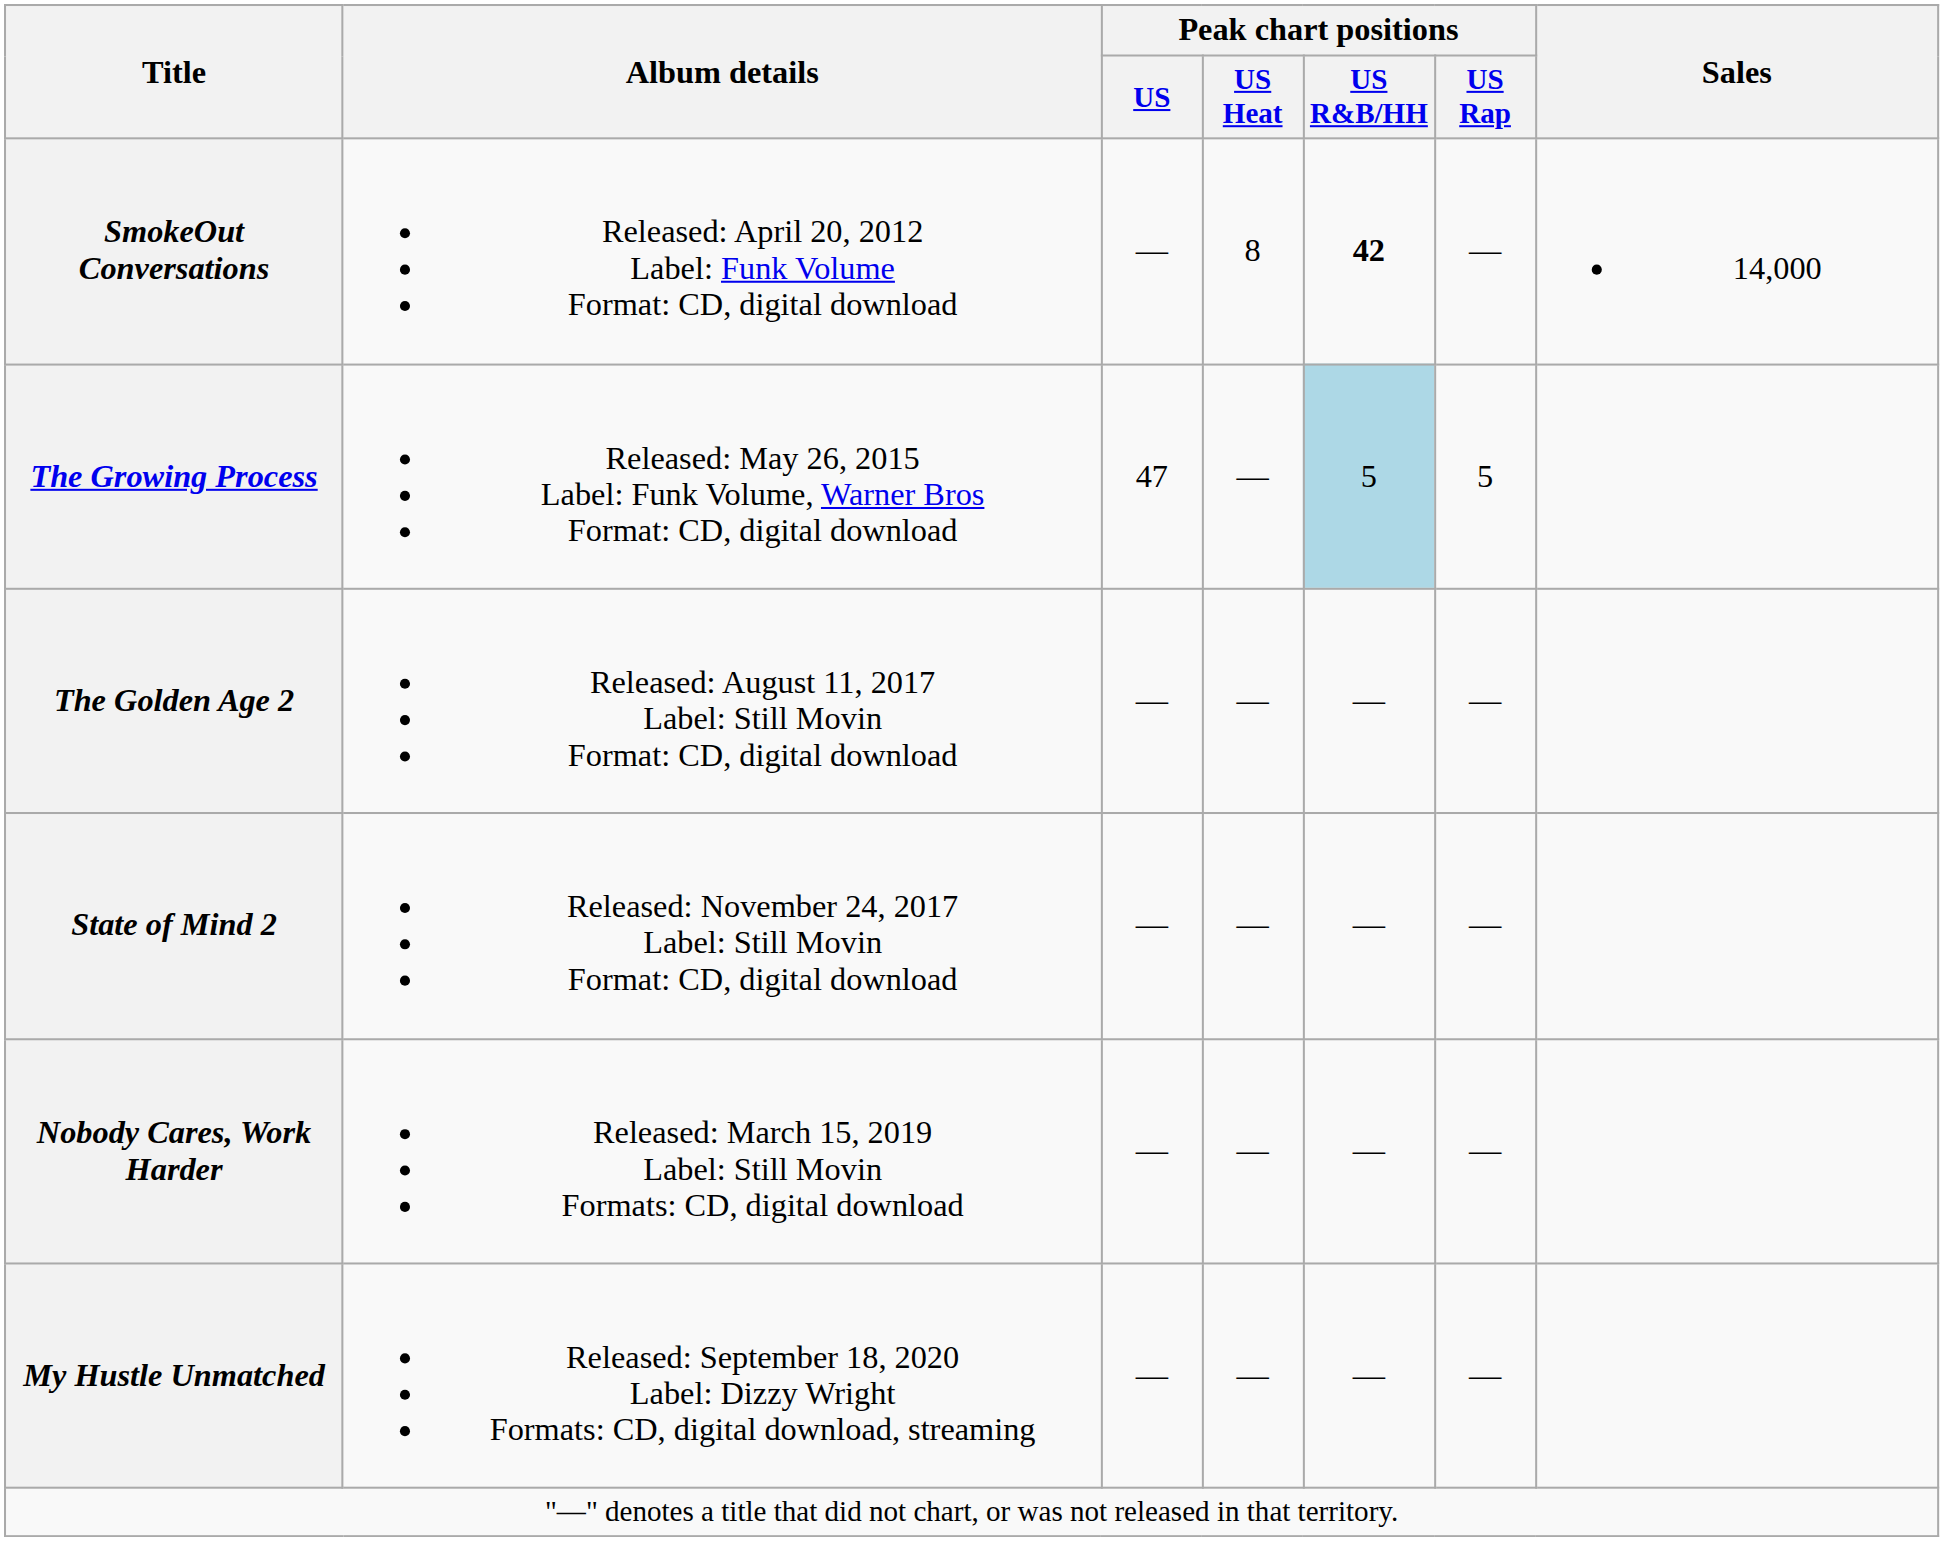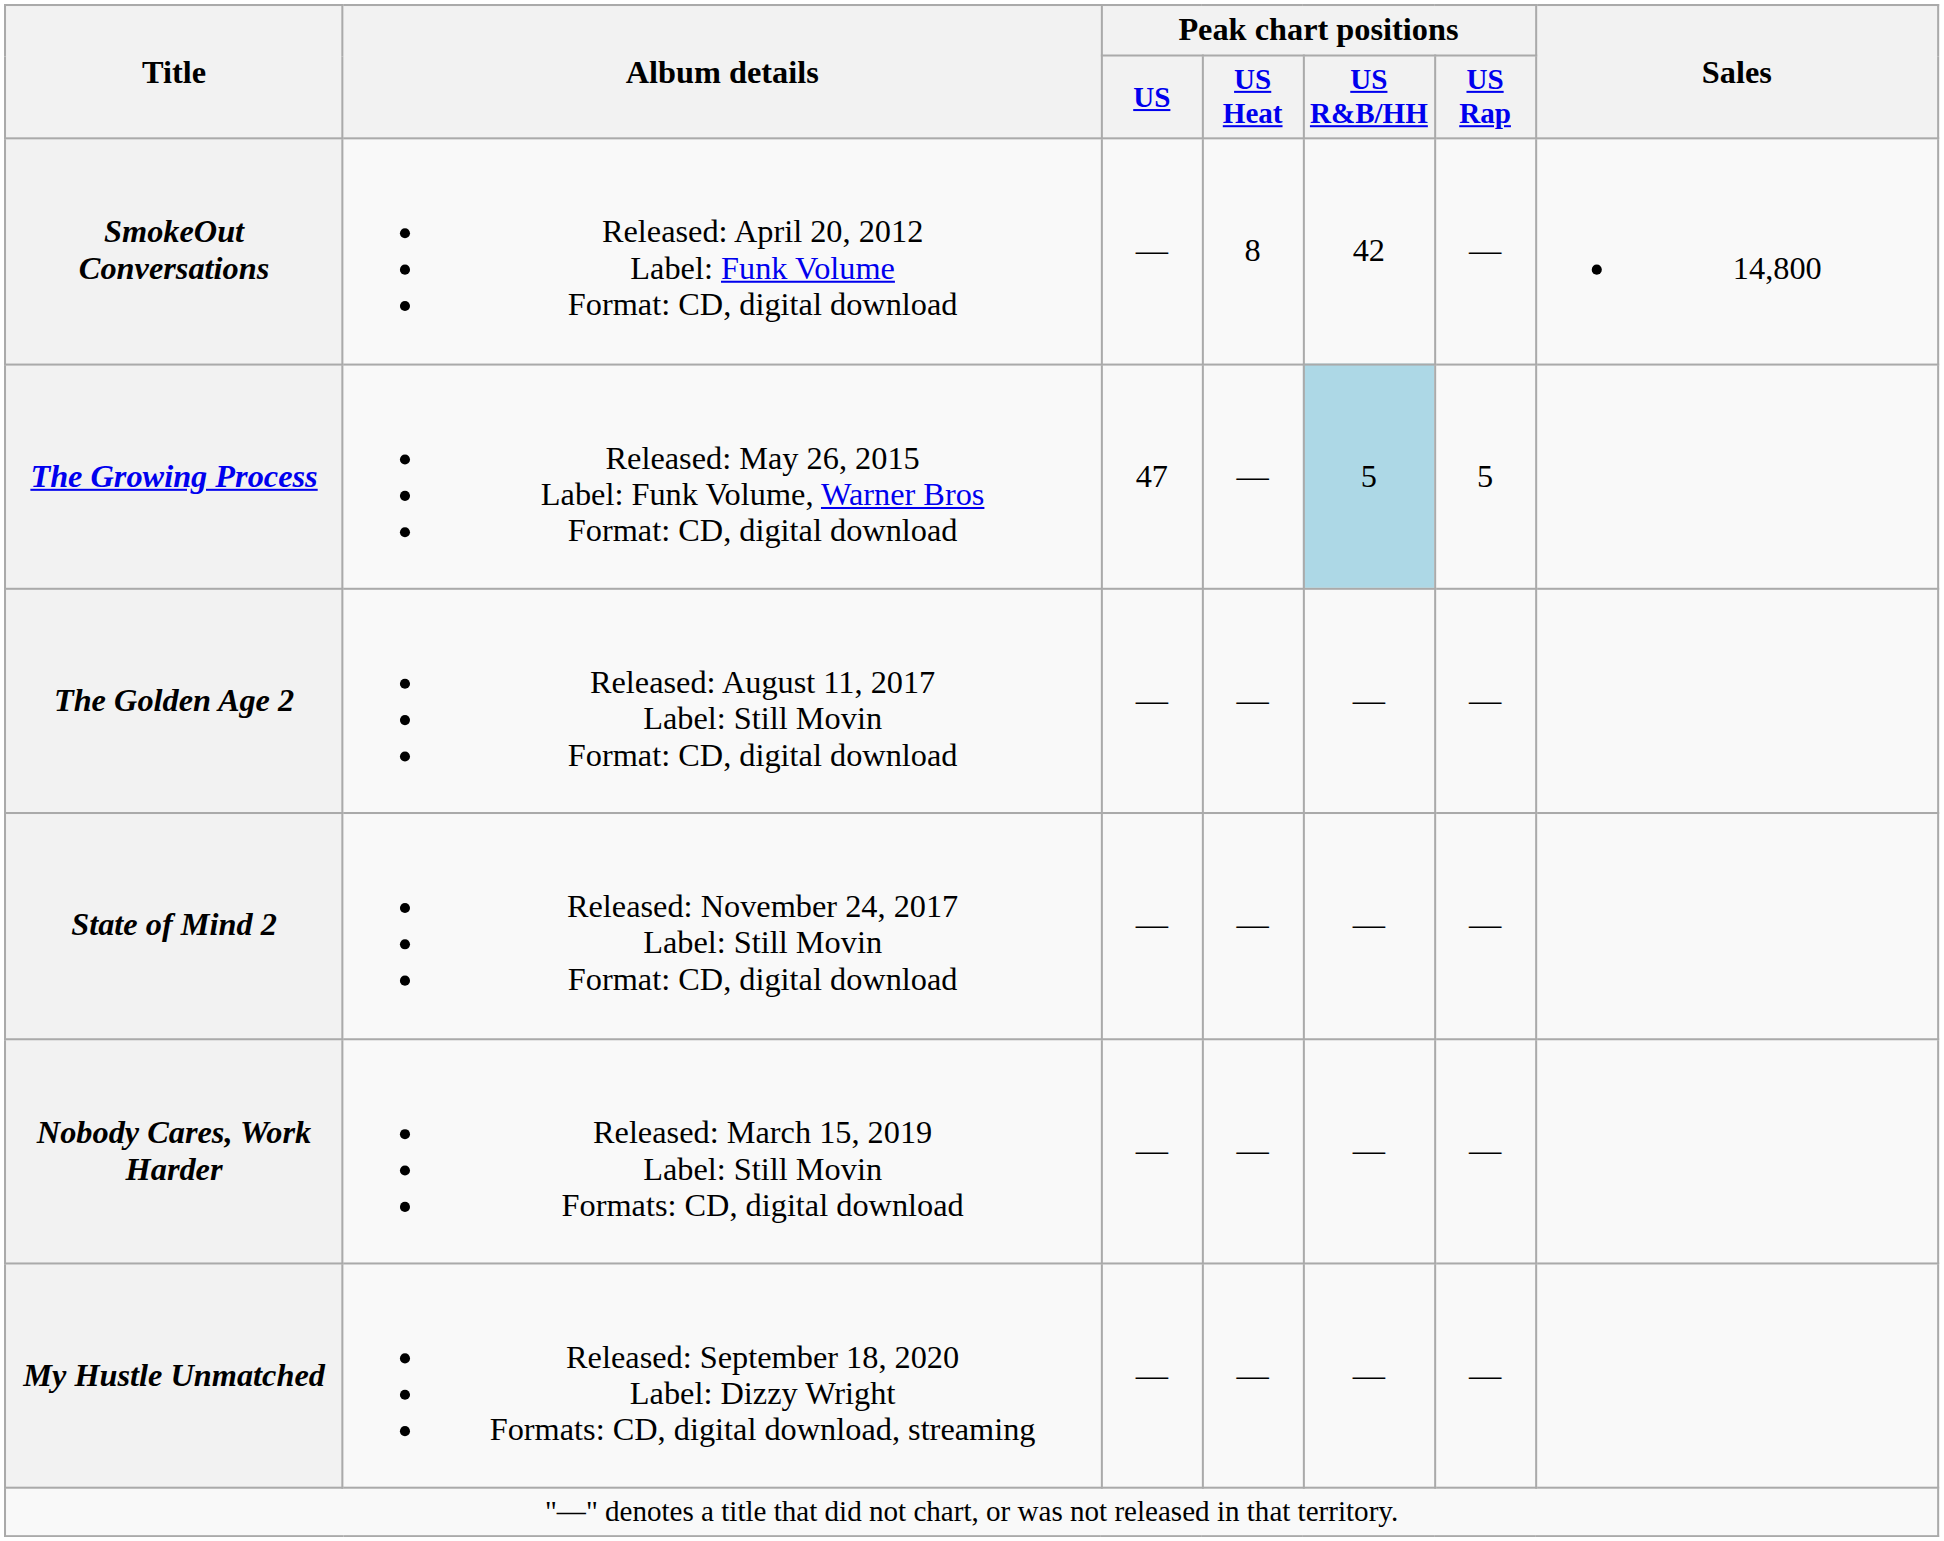 <table class="wikitable plainrowheaders" style="text-align:center;">
 <tr>
 <th scope="col" rowspan="2" style="width:10em;">Title</th>
 <th scope="col" rowspan="2" style="width:23em;">Album details</th>
 <th scope="col" colspan="4">Peak chart positions</th>
 <th scope="col" rowspan="2" style="width:12em;">Sales</th>
 </tr>
 <tr>
 <th scope="col" style="width:3em;font-size:90%;"><a href='#'>US</a><br></th>
 <th scope="col" style="width:3em;font-size:90%;"><a href='#'>US Heat</a><br></th>
 <th scope="col" style="width:3em;font-size:90%;"><a href='#'>US R&B/HH</a><br></th>
 <th scope="col" style="width:3em;font-size:90%;"><a href='#'>US<br>Rap</a><br></th>
 </tr>
 <tr>
 <th scope="row"><em>SmokeOut Conversations</em></th>
 <td><br><ul><li>Released: April 20, 2012</li><li>Label: <a href='#'>Funk Volume</a></li><li>Format: CD, digital download</li></ul></td>
 <td>—</td>
 <td>8</td>
-<td><strong>42</strong></td>
+<td>42</td>
 <td>—</td>
-<td><br><ul><li>14,000</li></ul></td>
+<td><br><ul><li>14,800</li></ul></td>
 </tr>
 <tr>
 <th scope="row"><em><a href='#'>The Growing Process</a></em></th>
 <td><br><ul><li>Released: May 26, 2015</li><li>Label: Funk Volume, <a href='#'>Warner Bros</a></li><li>Format: CD, digital download</li></ul></td>
 <td>47</td>
 <td>—</td>
 <td style="background: lightblue;">5</td>
 <td>5</td>
 <td></td>
 </tr>
 <tr>
 <th scope="row"><em>The Golden Age 2</em></th>
 <td><br><ul><li>Released: August 11, 2017</li><li>Label: Still Movin</li><li>Format: CD, digital download</li></ul></td>
 <td>—</td>
 <td>—</td>
 <td>—</td>
 <td>—</td>
 <td></td>
 </tr>
 <tr>
 <th scope="row"><em>State of Mind 2</em></th>
 <td><br><ul><li>Released: November 24, 2017</li><li>Label: Still Movin</li><li>Format: CD, digital download</li></ul></td>
 <td>—</td>
 <td>—</td>
 <td>—</td>
 <td>—</td>
 <td></td>
 </tr>
 <tr>
 <th scope="row"><em>Nobody Cares, Work Harder</em></th>
 <td><br><ul><li>Released: March 15, 2019</li><li>Label: Still Movin</li><li>Formats: CD, digital download</li></ul></td>
 <td>—</td>
 <td>—</td>
 <td>—</td>
 <td>—</td>
 <td></td>
 </tr>
 <tr>
 <th scope="row"><em>My Hustle Unmatched</em></th>
 <td><br><ul><li>Released: September 18, 2020</li><li>Label: Dizzy Wright</li><li>Formats: CD, digital download, streaming</li></ul></td>
 <td>—</td>
 <td>—</td>
 <td>—</td>
 <td>—</td>
 <td></td>
 </tr>
 <tr>
 <td colspan="15" style="font-size:90%">"—" denotes a title that did not chart, or was not released in that territory.</td>
 </tr>
 </table>
